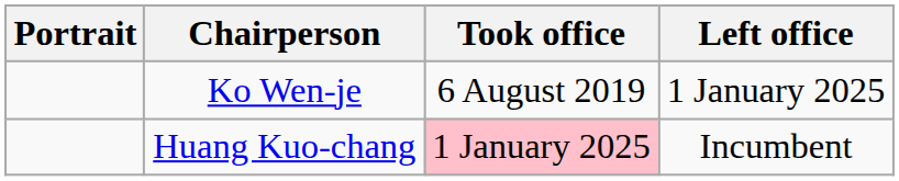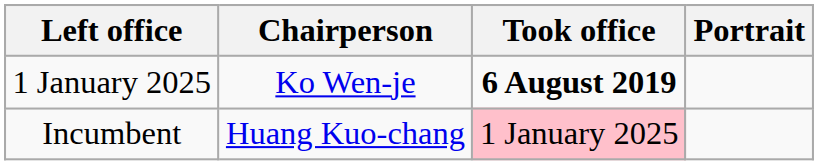 <table class="wikitable" style="text-align:center">
 <tr>
-<th>Portrait</th>
+<th>Left office</th>
 <th>Chairperson</th>
 <th>Took office</th>
-<th>Left office</th>
+<th>Portrait</th>
 </tr>
 <tr>
+<td>1 January 2025</td>
+<td><a href='#'>Ko Wen-je</a></td>
+<td><strong>6 August 2019</strong></td>
 <td></td>
-<td><a href='#'>Ko Wen-je</a></td>
-<td>6 August 2019</td>
-<td>1 January 2025</td>
 </tr>
 <tr>
-<td></td>
+<td rowspan="1">Incumbent</td>
 <td><a href='#'>Huang Kuo-chang</a></td>
 <td style="background: pink;">1 January 2025</td>
-<td rowspan="1">Incumbent</td>
+<td></td>
 </tr>
 </table>
